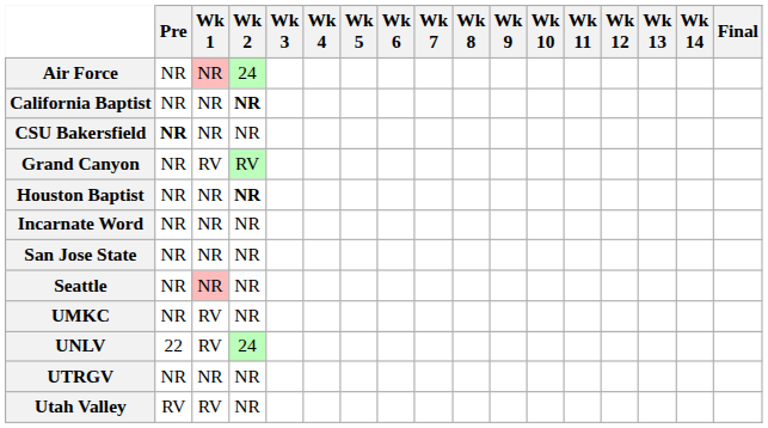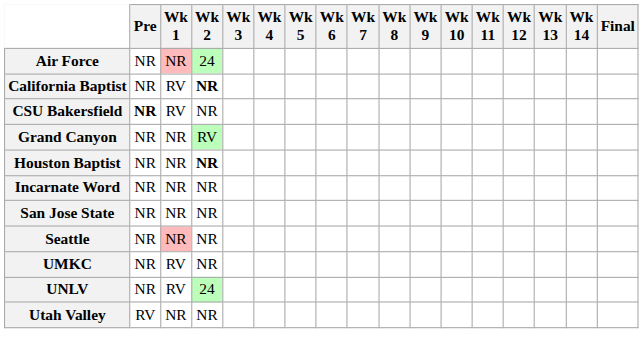 <table class="wikitable" style="white-space:nowrap;font-size:90%;">
 <tr>
 <th style="background:white; border-top-style:hidden; border-left-style:hidden;"> </th>
 <th>Pre</th>
 <th>Wk<br>1</th>
 <th>Wk<br>2</th>
 <th>Wk<br>3</th>
 <th>Wk<br>4</th>
 <th>Wk<br>5</th>
 <th>Wk<br>6</th>
 <th>Wk<br>7</th>
 <th>Wk<br>8</th>
 <th>Wk<br>9</th>
 <th>Wk<br>10</th>
 <th>Wk<br>11</th>
 <th>Wk<br>12</th>
 <th>Wk<br>13</th>
 <th>Wk<br>14</th>
 <th>Final</th>
 </tr>
 <tr style="text-align:center;">
 <th style=>Air Force</th>
 <td style="background:#FFF;">NR</td>
 <td style="background:#ffbbbb;">NR</td>
 <td style="background:#bbffbb;">24</td>
 <td style="background:#FFF;"></td>
 <td style="background:#FFF;"></td>
 <td style="background:#FFF;"></td>
 <td style="background:#FFF;"></td>
 <td style="background:#FFF;"></td>
 <td style="background:#FFF;"></td>
 <td style="background:#FFF;"></td>
 <td style="background:#FFF;"></td>
 <td style="background:#FFF;"></td>
 <td style="background:#FFF;"></td>
 <td style="background:#FFF;"></td>
 <td style="background:#FFF;"></td>
 <td style="background:#FFF;"></td>
 </tr>
 <tr style="text-align:center;">
 <th style=>California Baptist</th>
 <td style="background:#FFF;">NR</td>
-<td style="background:#FFF;">NR</td>
+<td style="background:#FFF;">RV</td>
 <td style="background:#FFF;"><strong>NR</strong></td>
 <td style="background:#FFF;"></td>
 <td style="background:#FFF;"></td>
 <td style="background:#FFF;"></td>
 <td style="background:#FFF;"></td>
 <td style="background:#FFF;"></td>
 <td style="background:#FFF;"></td>
 <td style="background:#FFF;"></td>
 <td style="background:#FFF;"></td>
 <td style="background:#FFF;"></td>
 <td style="background:#FFF;"></td>
 <td style="background:#FFF;"></td>
 <td style="background:#FFF;"></td>
 <td style="background:#FFF;"></td>
 </tr>
 <tr style="text-align:center;">
 <th style=>CSU Bakersfield</th>
 <td style="background:#FFF;"><strong>NR</strong></td>
-<td style="background:#FFF;">NR</td>
+<td style="background:#FFF;">RV</td>
 <td style="background:#FFF;">NR</td>
 <td style="background:#FFF;"></td>
 <td style="background:#FFF;"></td>
 <td style="background:#FFF;"></td>
 <td style="background:#FFF;"></td>
 <td style="background:#FFF;"></td>
 <td style="background:#FFF;"></td>
 <td style="background:#FFF;"></td>
 <td style="background:#FFF;"></td>
 <td style="background:#FFF;"></td>
 <td style="background:#FFF;"></td>
 <td style="background:#FFF;"></td>
 <td style="background:#FFF;"></td>
 <td style="background:#FFF;"></td>
 </tr>
 <tr style="text-align:center;">
 <th style=>Grand Canyon</th>
 <td style="background:#FFF;">NR</td>
-<td style="background:#FFF;">RV</td>
+<td style="background:#FFF;">NR</td>
 <td style="background:#bbffbb;">RV</td>
 <td style="background:#FFF;"></td>
 <td style="background:#FFF;"></td>
 <td style="background:#FFF;"></td>
 <td style="background:#FFF;"></td>
 <td style="background:#FFF;"></td>
 <td style="background:#FFF;"></td>
 <td style="background:#FFF;"></td>
 <td style="background:#FFF;"></td>
 <td style="background:#FFF;"></td>
 <td style="background:#FFF;"></td>
 <td style="background:#FFF;"></td>
 <td style="background:#FFF;"></td>
 <td style="background:#FFF;"></td>
 </tr>
 <tr style="text-align:center;">
 <th style=>Houston Baptist</th>
 <td style="background:#FFF;">NR</td>
 <td style="background:#FFF;">NR</td>
 <td style="background:#FFF;"><strong>NR</strong></td>
 <td style="background:#FFF;"></td>
 <td style="background:#FFF;"></td>
 <td style="background:#FFF;"></td>
 <td style="background:#FFF;"></td>
 <td style="background:#FFF;"></td>
 <td style="background:#FFF;"></td>
 <td style="background:#FFF;"></td>
 <td style="background:#FFF;"></td>
 <td style="background:#FFF;"></td>
 <td style="background:#FFF;"></td>
 <td style="background:#FFF;"></td>
 <td style="background:#FFF;"></td>
 <td style="background:#FFF;"></td>
 </tr>
 <tr style="text-align:center;">
 <th style=>Incarnate Word</th>
 <td style="background:#FFF;">NR</td>
 <td style="background:#FFF;">NR</td>
 <td style="background:#FFF;">NR</td>
 <td style="background:#FFF;"></td>
 <td style="background:#FFF;"></td>
 <td style="background:#FFF;"></td>
 <td style="background:#FFF;"></td>
 <td style="background:#FFF;"></td>
 <td style="background:#FFF;"></td>
 <td style="background:#FFF;"></td>
 <td style="background:#FFF;"></td>
 <td style="background:#FFF;"></td>
 <td style="background:#FFF;"></td>
 <td style="background:#FFF;"></td>
 <td style="background:#FFF;"></td>
 <td style="background:#FFF;"></td>
 </tr>
 <tr style="text-align:center;">
 <th style=>San Jose State</th>
 <td style="background:#FFF;">NR</td>
 <td style="background:#FFF;">NR</td>
 <td style="background:#FFF;">NR</td>
 <td style="background:#FFF;"></td>
 <td style="background:#FFF;"></td>
 <td style="background:#FFF;"></td>
 <td style="background:#FFF;"></td>
 <td style="background:#FFF;"></td>
 <td style="background:#FFF;"></td>
 <td style="background:#FFF;"></td>
 <td style="background:#FFF;"></td>
 <td style="background:#FFF;"></td>
 <td style="background:#FFF;"></td>
 <td style="background:#FFF;"></td>
 <td style="background:#FFF;"></td>
 <td style="background:#FFF;"></td>
 </tr>
 <tr style="text-align:center;">
 <th style=>Seattle</th>
 <td style="background:#FFF;">NR</td>
 <td style="background:#ffbbbb;">NR</td>
 <td style="background:#FFF;">NR</td>
 <td style="background:#FFF;"></td>
 <td style="background:#FFF;"></td>
 <td style="background:#FFF;"></td>
 <td style="background:#FFF;"></td>
 <td style="background:#FFF;"></td>
 <td style="background:#FFF;"></td>
 <td style="background:#FFF;"></td>
 <td style="background:#FFF;"></td>
 <td style="background:#FFF;"></td>
 <td style="background:#FFF;"></td>
 <td style="background:#FFF;"></td>
 <td style="background:#FFF;"></td>
 <td style="background:#FFF;"></td>
 </tr>
 <tr style="text-align:center;">
 <th style=>UMKC</th>
 <td style="background:#FFF;">NR</td>
 <td style="background:#FFF;">RV</td>
 <td style="background:#FFF;">NR</td>
 <td style="background:#FFF;"></td>
 <td style="background:#FFF;"></td>
 <td style="background:#FFF;"></td>
 <td style="background:#FFF;"></td>
 <td style="background:#FFF;"></td>
 <td style="background:#FFF;"></td>
 <td style="background:#FFF;"></td>
 <td style="background:#FFF;"></td>
 <td style="background:#FFF;"></td>
 <td style="background:#FFF;"></td>
 <td style="background:#FFF;"></td>
 <td style="background:#FFF;"></td>
 <td style="background:#FFF;"></td>
 </tr>
 <tr style="text-align:center;">
 <th style=>UNLV</th>
-<td style="background:#FFF;">22</td>
+<td style="background:#FFF;">NR</td>
 <td style="background:#FFF;">RV</td>
 <td style="background:#bbffbb;">24</td>
 <td style="background:#FFF;"></td>
 <td style="background:#FFF;"></td>
 <td style="background:#FFF;"></td>
 <td style="background:#FFF;"></td>
 <td style="background:#FFF;"></td>
 <td style="background:#FFF;"></td>
 <td style="background:#FFF;"></td>
 <td style="background:#FFF;"></td>
 <td style="background:#FFF;"></td>
 <td style="background:#FFF;"></td>
 <td style="background:#FFF;"></td>
 <td style="background:#FFF;"></td>
 <td style="background:#FFF;"></td>
 </tr>
 <tr style="text-align:center;">
-<th style=>UTRGV</th>
-<td style="background:#FFF;">NR</td>
+<th style=>Utah Valley</th>
+<td style="background:#FFF;">RV</td>
 <td style="background:#FFF;">NR</td>
 <td style="background:#FFF;">NR</td>
 <td style="background:#FFF;"></td>
 <td style="background:#FFF;"></td>
 <td style="background:#FFF;"></td>
 <td style="background:#FFF;"></td>
 <td style="background:#FFF;"></td>
 <td style="background:#FFF;"></td>
 <td style="background:#FFF;"></td>
 <td style="background:#FFF;"></td>
 <td style="background:#FFF;"></td>
 <td style="background:#FFF;"></td>
 <td style="background:#FFF;"></td>
 <td style="background:#FFF;"></td>
 <td style="background:#FFF;"></td>
 </tr>
-<tr style="text-align:center;">
-<th style=>Utah Valley</th>
-<td style="background:#FFF;">RV</td>
-<td style="background:#FFF;">RV</td>
-<td style="background:#FFF;">NR</td>
-<td style="background:#FFF;"></td>
-<td style="background:#FFF;"></td>
-<td style="background:#FFF;"></td>
-<td style="background:#FFF;"></td>
-<td style="background:#FFF;"></td>
-<td style="background:#FFF;"></td>
-<td style="background:#FFF;"></td>
-<td style="background:#FFF;"></td>
-<td style="background:#FFF;"></td>
-<td style="background:#FFF;"></td>
-<td style="background:#FFF;"></td>
-<td style="background:#FFF;"></td>
-<td style="background:#FFF;"></td>
-</tr>
 </table>
